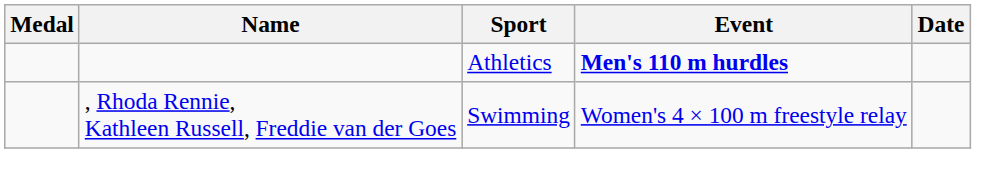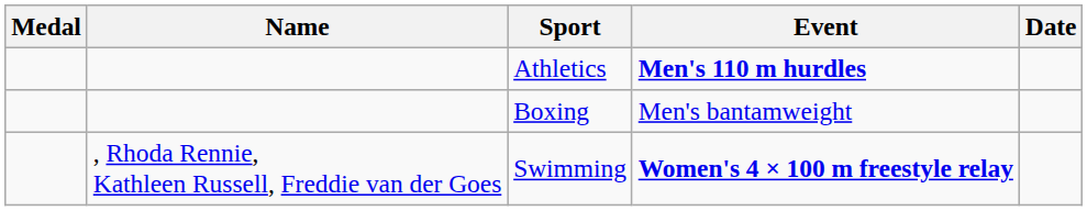 <table class="wikitable sortable" style="font-size:95%">
 <tr>
 <th>Medal</th>
 <th>Name</th>
 <th>Sport</th>
 <th>Event</th>
 <th>Date</th>
 </tr>
 <tr>
 <td></td>
 <td></td>
 <td><a href='#'>Athletics</a></td>
 <td><strong><a href='#'>Men's 110 m hurdles</a></strong></td>
 <td></td>
 </tr>
 <tr>
 <td></td>
+<td></td>
+<td><a href='#'>Boxing</a></td>
+<td><a href='#'>Men's bantamweight</a></td>
+<td></td>
+</tr>
+<tr>
+<td></td>
 <td>, <a href='#'>Rhoda Rennie</a>,<br><a href='#'>Kathleen Russell</a>, <a href='#'>Freddie van der Goes</a></td>
 <td><a href='#'>Swimming</a></td>
-<td><a href='#'>Women's 4 × 100 m freestyle relay</a></td>
+<td><strong><a href='#'>Women's 4 × 100 m freestyle relay</a></strong></td>
 <td></td>
 </tr>
 </table>
